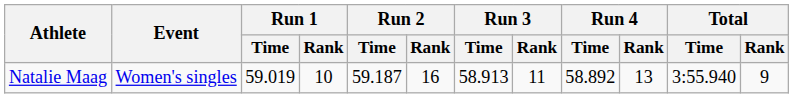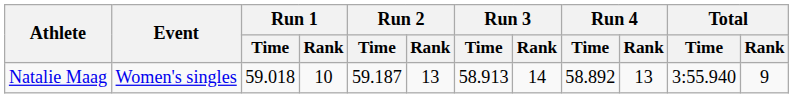 <table class="wikitable" style="font-size:90%">
 <tr>
 <th rowspan="2">Athlete</th>
 <th rowspan="2">Event</th>
 <th colspan=2>Run 1</th>
 <th colspan=2>Run 2</th>
 <th colspan=2>Run 3</th>
 <th colspan=2>Run 4</th>
 <th colspan=2>Total</th>
 </tr>
 <tr style="font-size:95%">
 <th>Time</th>
 <th>Rank</th>
 <th>Time</th>
 <th>Rank</th>
 <th>Time</th>
 <th>Rank</th>
 <th>Time</th>
 <th>Rank</th>
 <th>Time</th>
 <th>Rank</th>
 </tr>
 <tr align=center>
 <td align=left><a href='#'>Natalie Maag</a></td>
 <td align=left><a href='#'>Women's singles</a></td>
-<td>59.019</td>
+<td>59.018</td>
 <td>10</td>
 <td>59.187</td>
-<td>16</td>
+<td>13</td>
 <td>58.913</td>
-<td>11</td>
+<td>14</td>
 <td>58.892</td>
 <td>13</td>
 <td>3:55.940</td>
 <td>9</td>
 </tr>
 </table>
